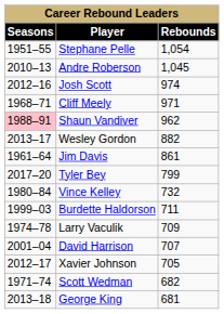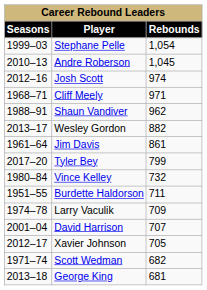 <table class="wikitable" style="float:left; margin-right:1em">
 <tr>
 <th style="background:#CFB87C; color:black;" colspan=6>Career Rebound Leaders</th>
 </tr>
 <tr>
 <th style="background:black; color:white;">Seasons</th>
 <th style="background:black; color:white;">Player</th>
 <th style="background:black; color:white;">Rebounds</th>
 </tr>
 <tr>
-<td>1951–55</td>
+<td>1999–03</td>
 <td><a href='#'>Stephane Pelle</a></td>
 <td>1,054</td>
 </tr>
 <tr>
 <td>2010–13</td>
 <td><a href='#'>Andre Roberson</a></td>
 <td>1,045</td>
 </tr>
 <tr>
 <td>2012–16</td>
 <td><a href='#'>Josh Scott</a></td>
 <td>974</td>
 </tr>
 <tr>
 <td>1968–71</td>
 <td><a href='#'>Cliff Meely</a></td>
 <td>971</td>
 </tr>
 <tr>
-<td style="background: pink;">1988–91</td>
+<td>1988–91</td>
 <td><a href='#'>Shaun Vandiver</a></td>
 <td>962</td>
 </tr>
 <tr>
 <td>2013–17</td>
 <td>Wesley Gordon</td>
 <td>882</td>
 </tr>
 <tr>
 <td>1961–64</td>
 <td><a href='#'>Jim Davis</a></td>
 <td>861</td>
 </tr>
 <tr>
 <td>2017–20</td>
 <td><a href='#'>Tyler Bey</a></td>
 <td>799</td>
 </tr>
 <tr>
 <td>1980–84</td>
 <td><a href='#'>Vince Kelley</a></td>
 <td>732</td>
 </tr>
 <tr>
-<td>1999–03</td>
+<td>1951–55</td>
 <td><a href='#'>Burdette Haldorson</a></td>
 <td>711</td>
 </tr>
 <tr>
 <td>1974–78</td>
 <td>Larry Vaculik</td>
 <td>709</td>
 </tr>
 <tr>
 <td>2001–04</td>
 <td><a href='#'>David Harrison</a></td>
 <td>707</td>
 </tr>
 <tr>
 <td>2012–17</td>
 <td>Xavier Johnson</td>
 <td>705</td>
 </tr>
 <tr>
 <td>1971–74</td>
 <td><a href='#'>Scott Wedman</a></td>
 <td>682</td>
 </tr>
 <tr>
 <td>2013–18</td>
 <td><a href='#'>George King</a></td>
 <td>681</td>
 </tr>
 </table>
